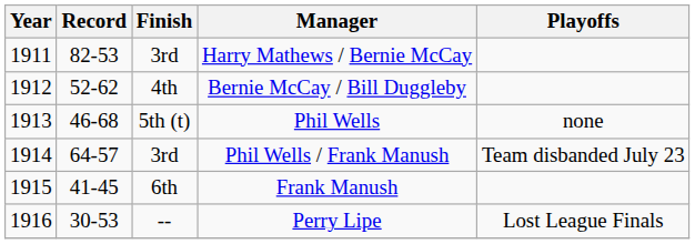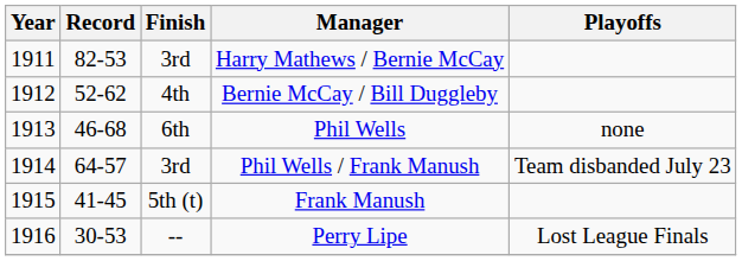 <table class="wikitable">
 <tr>
 <th>Year</th>
 <th>Record</th>
 <th>Finish</th>
 <th>Manager</th>
 <th>Playoffs</th>
 </tr>
 <tr align=center>
 <td>1911</td>
 <td>82-53</td>
 <td>3rd</td>
 <td><a href='#'>Harry Mathews</a> / <a href='#'>Bernie McCay</a></td>
 <td></td>
 </tr>
 <tr align=center>
 <td>1912</td>
 <td>52-62</td>
 <td>4th</td>
 <td><a href='#'>Bernie McCay</a> / <a href='#'>Bill Duggleby</a></td>
 <td></td>
 </tr>
 <tr align=center>
 <td>1913</td>
 <td>46-68</td>
-<td>5th (t)</td>
+<td>6th</td>
 <td><a href='#'>Phil Wells</a></td>
 <td>none</td>
 </tr>
 <tr align=center>
 <td>1914</td>
 <td>64-57</td>
 <td>3rd</td>
 <td><a href='#'>Phil Wells</a> / <a href='#'>Frank Manush</a></td>
 <td>Team disbanded July 23</td>
 </tr>
 <tr align=center>
 <td>1915</td>
 <td>41-45</td>
-<td>6th</td>
+<td>5th (t)</td>
 <td><a href='#'>Frank Manush</a></td>
 <td></td>
 </tr>
 <tr align=center>
 <td>1916</td>
 <td>30-53</td>
 <td>--</td>
 <td><a href='#'>Perry Lipe</a></td>
 <td>Lost League Finals</td>
 </tr>
 <tr align=center>
 </tr>
 </table>
